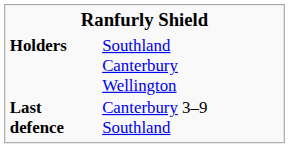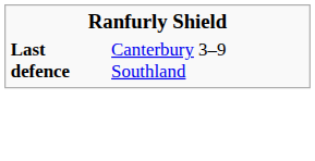 <table class="infobox" width="240" cellspacing="0" style="font-size: 90%;" width=40%>
 <tr>
 <th colspan="2" style="font-size:medium">Ranfurly Shield</th>
 </tr>
 <tr>
 <td colspan=2></td>
 </tr>
 <tr>
-<td><strong>Holders</strong></td>
-<td><a href='#'>Southland</a><br><a href='#'>Canterbury</a><br><a href='#'>Wellington</a></td>
-</tr>
-<tr>
 <td><strong>Last defence</strong></td>
 <td><a href='#'>Canterbury</a> 3–9 <a href='#'>Southland</a></td>
 </tr>
 </table>
